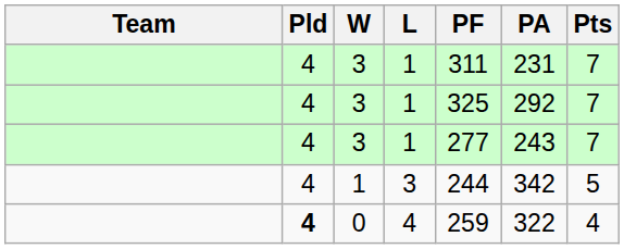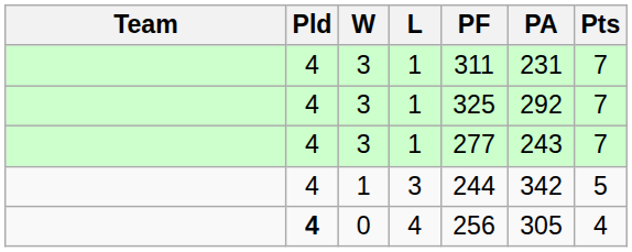 <table class="wikitable" style="text-align:center;">
 <tr>
 <th width=170>Team</th>
 <th width=25>Pld</th>
 <th width=25>W</th>
 <th width=25>L</th>
 <th width=35>PF</th>
 <th width=35>PA</th>
 <th width=25>Pts</th>
 </tr>
 <tr bgcolor=#ccffcc>
 <td align="left"><em></em></td>
 <td>4</td>
 <td>3</td>
 <td>1</td>
 <td>311</td>
 <td>231</td>
 <td>7</td>
 </tr>
 <tr bgcolor=#ccffcc>
 <td align="left"></td>
 <td>4</td>
 <td>3</td>
 <td>1</td>
 <td>325</td>
 <td>292</td>
 <td>7</td>
 </tr>
 <tr bgcolor=#ccffcc>
 <td align="left"></td>
 <td>4</td>
 <td>3</td>
 <td>1</td>
 <td>277</td>
 <td>243</td>
 <td>7</td>
 </tr>
 <tr bgcolor=>
 <td align="left"></td>
 <td>4</td>
 <td>1</td>
 <td>3</td>
 <td>244</td>
 <td>342</td>
 <td>5</td>
 </tr>
 <tr bgcolor=>
 <td align="left"></td>
 <td><strong>4</strong></td>
 <td>0</td>
 <td>4</td>
-<td>259</td>
-<td>322</td>
+<td>256</td>
+<td>305</td>
 <td>4</td>
 </tr>
 </table>
